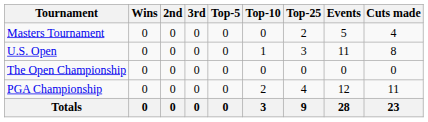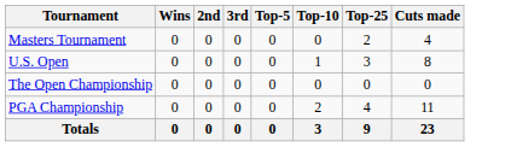 <table class=wikitable style=text-align:center>
 <tr>
 <th>Tournament</th>
 <th>Wins</th>
 <th>2nd</th>
 <th>3rd</th>
 <th>Top-5</th>
 <th>Top-10</th>
 <th>Top-25</th>
-<th>Events</th>
 <th>Cuts made</th>
 </tr>
 <tr>
 <td align=left><a href='#'>Masters Tournament</a></td>
 <td>0</td>
 <td>0</td>
 <td>0</td>
 <td>0</td>
 <td>0</td>
 <td>2</td>
-<td>5</td>
 <td>4</td>
 </tr>
 <tr>
 <td align=left><a href='#'>U.S. Open</a></td>
 <td>0</td>
 <td>0</td>
 <td>0</td>
 <td>0</td>
 <td>1</td>
 <td>3</td>
-<td>11</td>
 <td>8</td>
 </tr>
 <tr>
 <td align=left><a href='#'>The Open Championship</a></td>
-<td>0</td>
 <td>0</td>
 <td>0</td>
 <td>0</td>
 <td>0</td>
 <td>0</td>
 <td>0</td>
 <td>0</td>
 </tr>
 <tr>
 <td align=left><a href='#'>PGA Championship</a></td>
 <td>0</td>
 <td>0</td>
 <td>0</td>
 <td>0</td>
 <td>2</td>
 <td>4</td>
-<td>12</td>
 <td>11</td>
 </tr>
 <tr>
 <th>Totals</th>
 <th>0</th>
 <th>0</th>
 <th>0</th>
 <th>0</th>
 <th>3</th>
 <th>9</th>
-<th>28</th>
 <th>23</th>
 </tr>
 </table>
